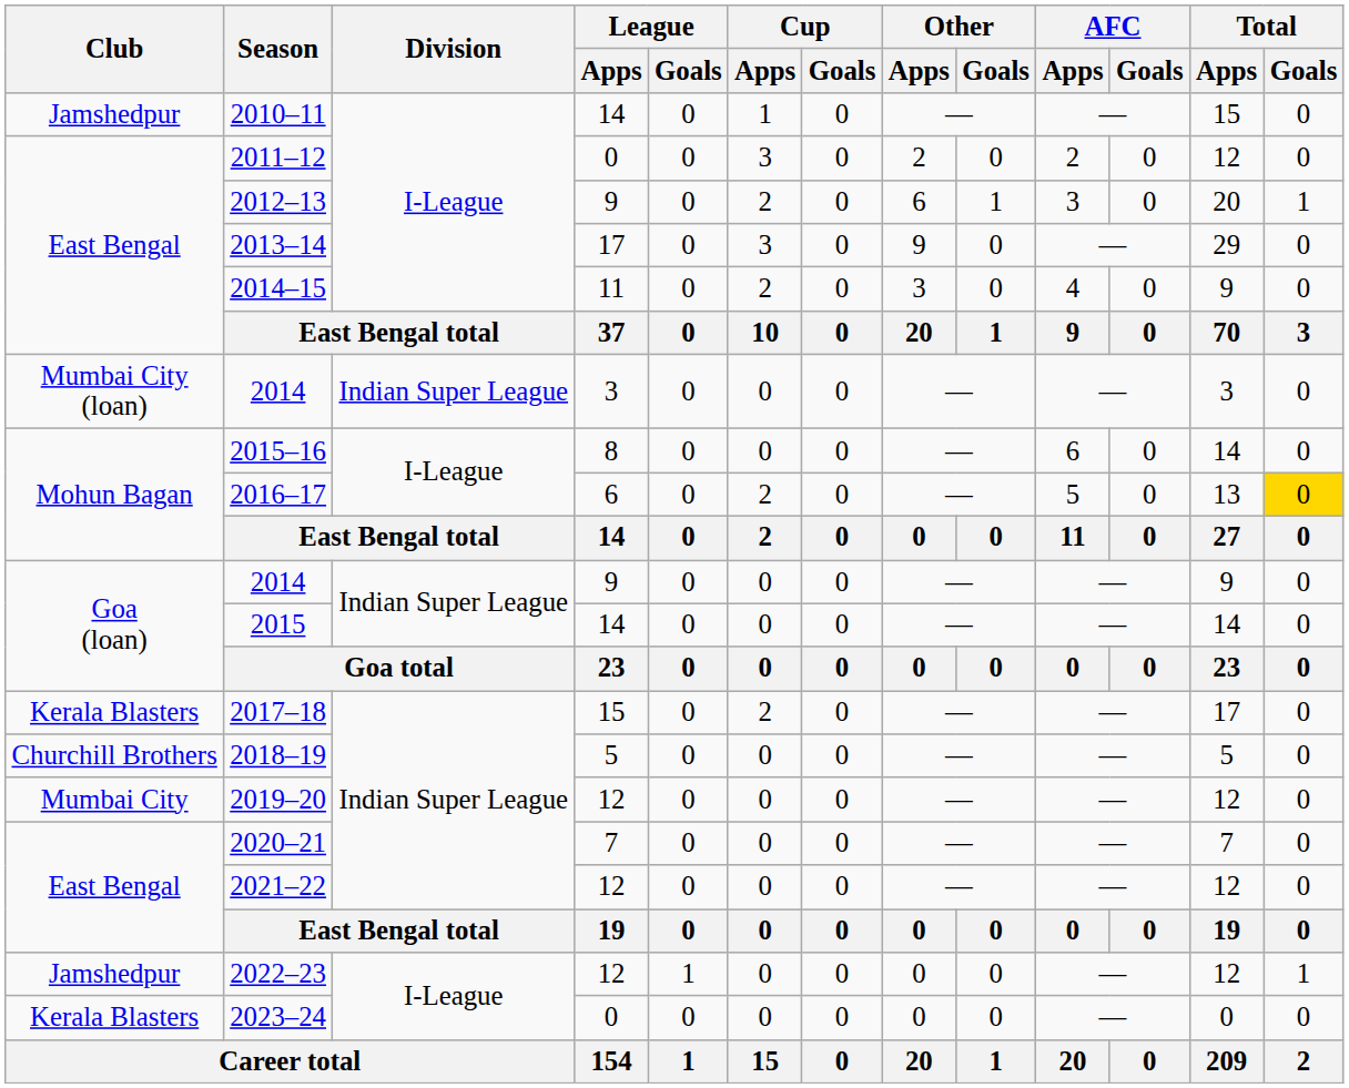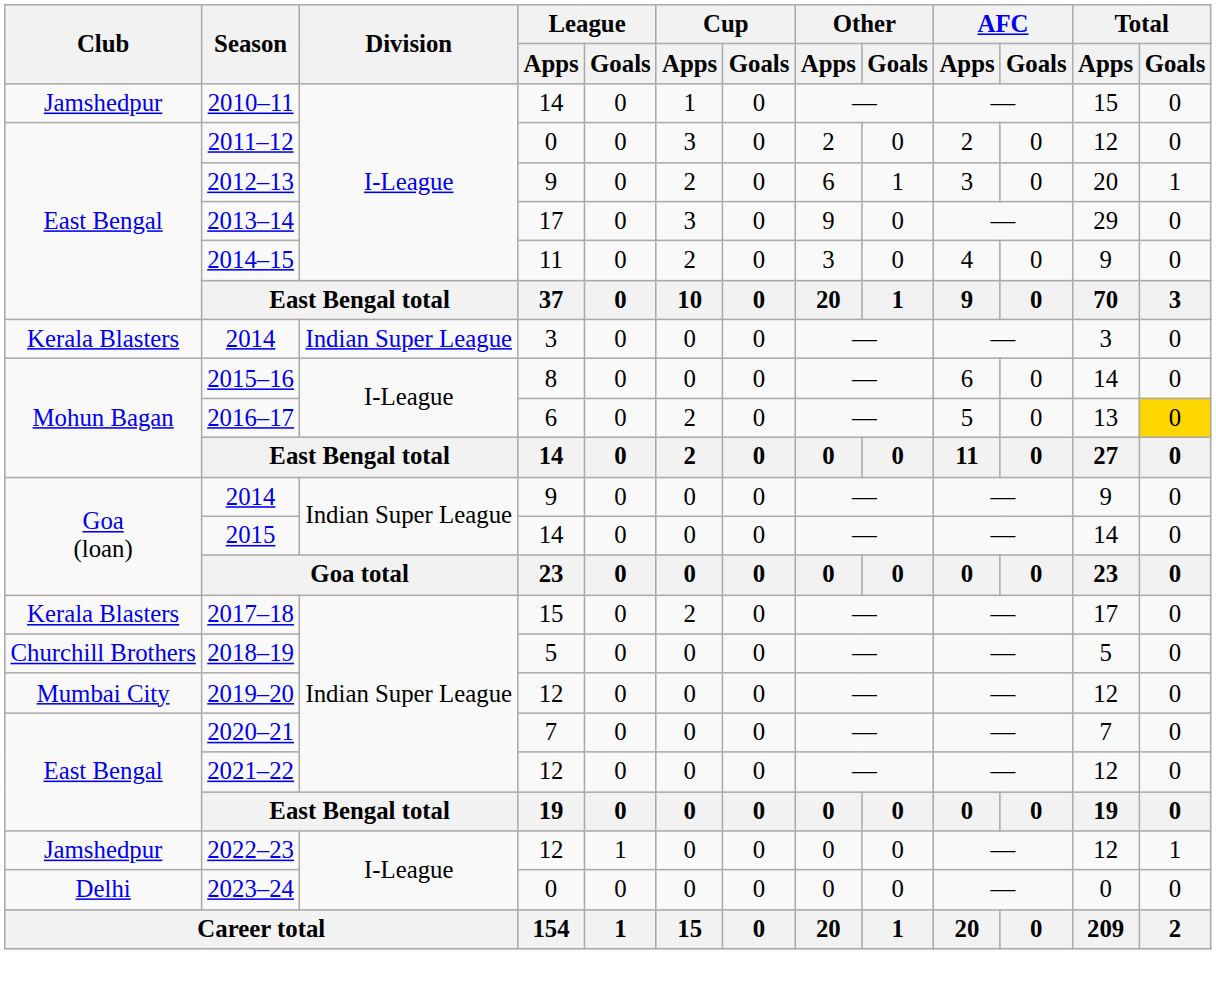 <table class="wikitable" style="text-align: center;">
 <tr>
 <th rowspan="2">Club</th>
 <th rowspan="2">Season</th>
 <th rowspan="2">Division</th>
 <th colspan="2">League</th>
 <th colspan="2">Cup</th>
 <th colspan="2">Other</th>
 <th colspan="2"><a href='#'>AFC</a></th>
 <th colspan="2">Total</th>
 </tr>
 <tr>
 <th>Apps</th>
 <th>Goals</th>
 <th>Apps</th>
 <th>Goals</th>
 <th>Apps</th>
 <th>Goals</th>
 <th>Apps</th>
 <th>Goals</th>
 <th>Apps</th>
 <th>Goals</th>
 </tr>
 <tr>
 <td rowspan="1"><a href='#'>Jamshedpur</a></td>
 <td><a href='#'>2010–11</a></td>
 <td rowspan="5"><a href='#'>I-League</a></td>
 <td>14</td>
 <td>0</td>
 <td>1</td>
 <td>0</td>
 <td colspan="2">—</td>
 <td colspan="2">—</td>
 <td>15</td>
 <td>0</td>
 </tr>
 <tr>
 <td rowspan="5"><a href='#'>East Bengal</a></td>
 <td><a href='#'>2011–12</a></td>
 <td>0</td>
 <td>0</td>
 <td>3</td>
 <td>0</td>
 <td>2</td>
 <td>0</td>
 <td>2</td>
 <td>0</td>
 <td>12</td>
 <td>0</td>
 </tr>
 <tr>
 <td><a href='#'>2012–13</a></td>
 <td>9</td>
 <td>0</td>
 <td>2</td>
 <td>0</td>
 <td>6</td>
 <td>1</td>
 <td>3</td>
 <td>0</td>
 <td>20</td>
 <td>1</td>
 </tr>
 <tr>
 <td><a href='#'>2013–14</a></td>
 <td>17</td>
 <td>0</td>
 <td>3</td>
 <td>0</td>
 <td>9</td>
 <td>0</td>
 <td colspan="2">—</td>
 <td>29</td>
 <td>0</td>
 </tr>
 <tr>
 <td><a href='#'>2014–15</a></td>
 <td>11</td>
 <td>0</td>
 <td>2</td>
 <td>0</td>
 <td>3</td>
 <td>0</td>
 <td>4</td>
 <td>0</td>
 <td>9</td>
 <td>0</td>
 </tr>
 <tr>
 <th colspan="2">East Bengal total</th>
 <th>37</th>
 <th>0</th>
 <th>10</th>
 <th>0</th>
 <th>20</th>
 <th>1</th>
 <th>9</th>
 <th>0</th>
 <th>70</th>
 <th>3</th>
 </tr>
 <tr>
-<td rowspan="1"><a href='#'>Mumbai City</a> <br>(loan)</td>
+<td rowspan="1"><a href='#'>Kerala Blasters</a></td>
 <td><a href='#'>2014</a></td>
 <td rowspan="1"><a href='#'>Indian Super League</a></td>
 <td>3</td>
 <td>0</td>
 <td>0</td>
 <td>0</td>
 <td colspan="2">—</td>
 <td colspan="2">—</td>
 <td>3</td>
 <td>0</td>
 </tr>
 <tr>
 <td rowspan="3"><a href='#'>Mohun Bagan</a></td>
 <td><a href='#'>2015–16</a></td>
 <td rowspan="2">I-League</td>
 <td>8</td>
 <td>0</td>
 <td>0</td>
 <td>0</td>
 <td colspan="2">—</td>
 <td>6</td>
 <td>0</td>
 <td>14</td>
 <td>0</td>
 </tr>
 <tr>
 <td><a href='#'>2016–17</a></td>
 <td>6</td>
 <td>0</td>
 <td>2</td>
 <td>0</td>
 <td colspan="2">—</td>
 <td>5</td>
 <td>0</td>
 <td>13</td>
 <td style="background: gold;">0</td>
 </tr>
 <tr>
 <th colspan="2">East Bengal total</th>
 <th>14</th>
 <th>0</th>
 <th>2</th>
 <th>0</th>
 <th>0</th>
 <th>0</th>
 <th>11</th>
 <th>0</th>
 <th>27</th>
 <th>0</th>
 </tr>
 <tr>
 <td rowspan="3"><a href='#'>Goa</a> <br>(loan)</td>
 <td><a href='#'>2014</a></td>
 <td rowspan="2">Indian Super League</td>
 <td>9</td>
 <td>0</td>
 <td>0</td>
 <td>0</td>
 <td colspan="2">—</td>
 <td colspan="2">—</td>
 <td>9</td>
 <td>0</td>
 </tr>
 <tr>
 <td><a href='#'>2015</a></td>
 <td>14</td>
 <td>0</td>
 <td>0</td>
 <td>0</td>
 <td colspan="2">—</td>
 <td colspan="2">—</td>
 <td>14</td>
 <td>0</td>
 </tr>
 <tr>
 <th colspan="2">Goa total</th>
 <th>23</th>
 <th>0</th>
 <th>0</th>
 <th>0</th>
 <th>0</th>
 <th>0</th>
 <th>0</th>
 <th>0</th>
 <th>23</th>
 <th>0</th>
 </tr>
 <tr>
 <td rowspan="1"><a href='#'>Kerala Blasters</a></td>
 <td><a href='#'>2017–18</a></td>
 <td rowspan="5">Indian Super League</td>
 <td>15</td>
 <td>0</td>
 <td>2</td>
 <td>0</td>
 <td colspan="2">—</td>
 <td colspan="2">—</td>
 <td>17</td>
 <td>0</td>
 </tr>
 <tr>
 <td rowspan="1"><a href='#'>Churchill Brothers</a></td>
 <td><a href='#'>2018–19</a></td>
 <td>5</td>
 <td>0</td>
 <td>0</td>
 <td>0</td>
 <td colspan="2">—</td>
 <td colspan="2">—</td>
 <td>5</td>
 <td>0</td>
 </tr>
 <tr>
 <td rowspan="1"><a href='#'>Mumbai City</a></td>
 <td><a href='#'>2019–20</a></td>
 <td>12</td>
 <td>0</td>
 <td>0</td>
 <td>0</td>
 <td colspan="2">—</td>
 <td colspan="2">—</td>
 <td>12</td>
 <td>0</td>
 </tr>
 <tr>
 <td rowspan="3"><a href='#'>East Bengal</a></td>
 <td><a href='#'>2020–21</a></td>
 <td>7</td>
 <td>0</td>
 <td>0</td>
 <td>0</td>
 <td colspan="2">—</td>
 <td colspan="2">—</td>
 <td>7</td>
 <td>0</td>
 </tr>
 <tr>
 <td><a href='#'>2021–22</a></td>
 <td>12</td>
 <td>0</td>
 <td>0</td>
 <td>0</td>
 <td colspan="2">—</td>
 <td colspan="2">—</td>
 <td>12</td>
 <td>0</td>
 </tr>
 <tr>
 <th colspan="2">East Bengal total</th>
 <th>19</th>
 <th>0</th>
 <th>0</th>
 <th>0</th>
 <th>0</th>
 <th>0</th>
 <th>0</th>
 <th>0</th>
 <th>19</th>
 <th>0</th>
 </tr>
 <tr>
 <td rowspan="1"><a href='#'>Jamshedpur</a></td>
 <td><a href='#'>2022–23</a></td>
 <td rowspan="2">I-League</td>
 <td>12</td>
 <td>1</td>
 <td>0</td>
 <td>0</td>
 <td>0</td>
 <td>0</td>
 <td colspan="2">—</td>
 <td>12</td>
 <td>1</td>
 </tr>
 <tr>
-<td rowspan="1"><a href='#'>Kerala Blasters</a></td>
+<td rowspan="1"><a href='#'>Delhi</a></td>
 <td><a href='#'>2023–24</a></td>
 <td>0</td>
 <td>0</td>
 <td>0</td>
 <td>0</td>
 <td>0</td>
 <td>0</td>
 <td colspan="2">—</td>
 <td>0</td>
 <td>0</td>
 </tr>
 <tr>
 <th colspan="3">Career total</th>
 <th>154</th>
 <th>1</th>
 <th>15</th>
 <th>0</th>
 <th>20</th>
 <th>1</th>
 <th>20</th>
 <th>0</th>
 <th>209</th>
 <th>2</th>
 </tr>
 </table>
